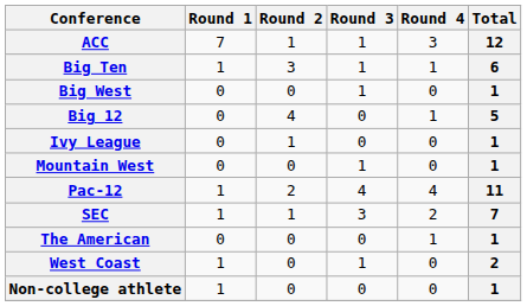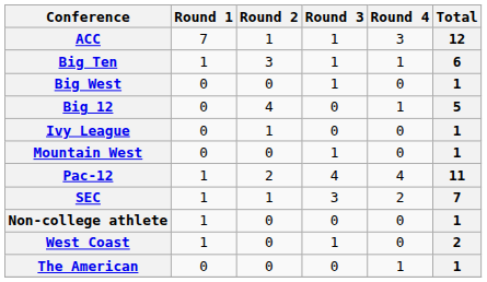 <table class="wikitable sortable" style="text-align:center">
 <tr>
 <th>Conference</th>
 <th>Round 1</th>
 <th>Round 2</th>
 <th>Round 3</th>
 <th>Round 4</th>
 <th>Total</th>
 </tr>
 <tr>
 <th><a href='#'>ACC</a></th>
 <td>7</td>
 <td>1</td>
 <td>1</td>
 <td>3</td>
 <th>12</th>
 </tr>
 <tr>
 <th><a href='#'>Big Ten</a></th>
 <td>1</td>
 <td>3</td>
 <td>1</td>
 <td>1</td>
 <th>6</th>
 </tr>
 <tr>
 <th><a href='#'>Big West</a></th>
 <td>0</td>
 <td>0</td>
 <td>1</td>
 <td>0</td>
 <th>1</th>
 </tr>
 <tr>
 <th><a href='#'>Big 12</a></th>
 <td>0</td>
 <td>4</td>
 <td>0</td>
 <td>1</td>
 <th>5</th>
 </tr>
 <tr>
 <th><a href='#'>Ivy League</a></th>
 <td>0</td>
 <td>1</td>
 <td>0</td>
 <td>0</td>
 <th>1</th>
 </tr>
 <tr>
 <th><a href='#'>Mountain West</a></th>
 <td>0</td>
 <td>0</td>
 <td>1</td>
 <td>0</td>
 <th>1</th>
 </tr>
 <tr>
 <th><a href='#'>Pac-12</a></th>
 <td>1</td>
 <td>2</td>
 <td>4</td>
 <td>4</td>
 <th>11</th>
 </tr>
 <tr>
 <th><a href='#'>SEC</a></th>
 <td>1</td>
 <td>1</td>
 <td>3</td>
 <td>2</td>
 <th>7</th>
 </tr>
 <tr>
-<th><a href='#'>The American</a></th>
+<th>Non-college athlete</th>
+<td>1</td>
 <td>0</td>
 <td>0</td>
 <td>0</td>
-<td>1</td>
 <th>1</th>
 </tr>
 <tr>
 <th><a href='#'>West Coast</a></th>
 <td>1</td>
 <td>0</td>
 <td>1</td>
 <td>0</td>
 <th>2</th>
 </tr>
 <tr>
-<th>Non-college athlete</th>
-<td>1</td>
+<th><a href='#'>The American</a></th>
 <td>0</td>
 <td>0</td>
 <td>0</td>
+<td>1</td>
 <th>1</th>
 </tr>
 <tr>
 </tr>
 </table>
